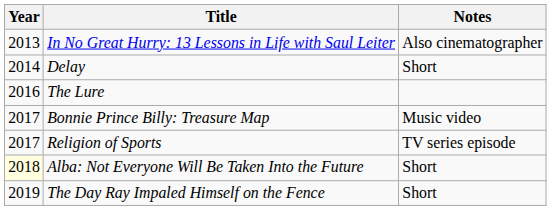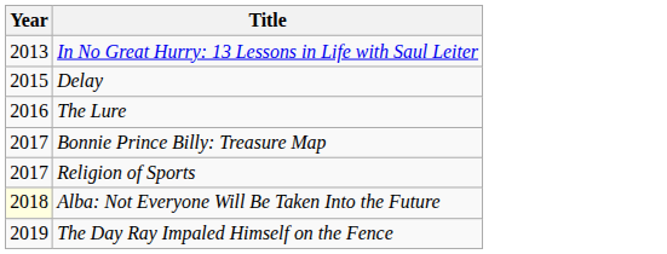 <table class="wikitable">
 <tr>
 <th>Year</th>
 <th>Title</th>
-<th>Notes</th>
 </tr>
 <tr>
 <td>2013</td>
 <td><em><a href='#'>In No Great Hurry: 13 Lessons in Life with Saul Leiter</a></em></td>
-<td>Also cinematographer</td>
 </tr>
 <tr>
-<td>2014</td>
+<td>2015</td>
 <td><em>Delay</em></td>
-<td>Short</td>
 </tr>
 <tr>
 <td>2016</td>
 <td><em>The Lure</em></td>
-<td></td>
 </tr>
 <tr>
 <td>2017</td>
 <td><em>Bonnie Prince Billy: Treasure Map</em></td>
-<td>Music video</td>
 </tr>
 <tr>
 <td>2017</td>
 <td><em>Religion of Sports</em></td>
-<td>TV series episode</td>
 </tr>
 <tr>
 <td style="background: lightyellow;">2018</td>
 <td><em>Alba: Not Everyone Will Be Taken Into the Future</em></td>
-<td>Short</td>
 </tr>
 <tr>
 <td>2019</td>
 <td><em>The Day Ray Impaled Himself on the Fence</em></td>
-<td>Short</td>
 </tr>
 </table>
